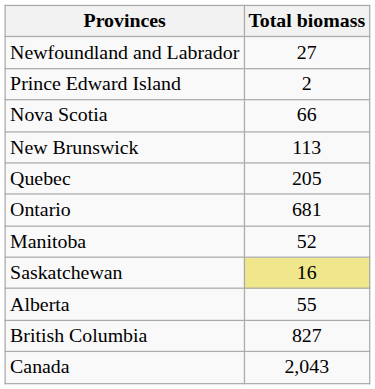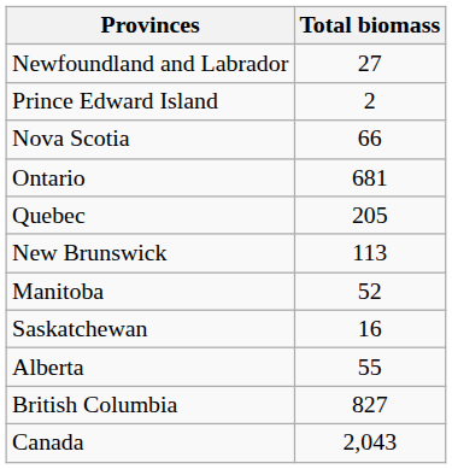 <table class="wikitable" style = "float: right; margin-left:15px; text-align:center">
 <tr>
 <th>Provinces</th>
 <th>Total biomass</th>
 </tr>
 <tr>
 <td align="left">Newfoundland and Labrador</td>
 <td>27</td>
 </tr>
 <tr>
 <td align="left">Prince Edward Island</td>
 <td>2</td>
 </tr>
 <tr>
 <td align="left">Nova Scotia</td>
 <td>66</td>
 </tr>
 <tr>
-<td align="left">New Brunswick</td>
-<td>113</td>
+<td align="left">Ontario</td>
+<td>681</td>
 </tr>
 <tr>
 <td align="left">Quebec</td>
 <td>205</td>
 </tr>
 <tr>
-<td align="left">Ontario</td>
-<td>681</td>
+<td align="left">New Brunswick</td>
+<td>113</td>
 </tr>
 <tr>
 <td align="left">Manitoba</td>
 <td>52</td>
 </tr>
 <tr>
 <td align="left">Saskatchewan</td>
-<td style="background: khaki;">16</td>
+<td>16</td>
 </tr>
 <tr>
 <td align="left">Alberta</td>
 <td>55</td>
 </tr>
 <tr>
 <td align="left">British Columbia</td>
 <td>827</td>
 </tr>
 <tr>
 <td align="left">Canada</td>
 <td>2,043</td>
 </tr>
 </table>
